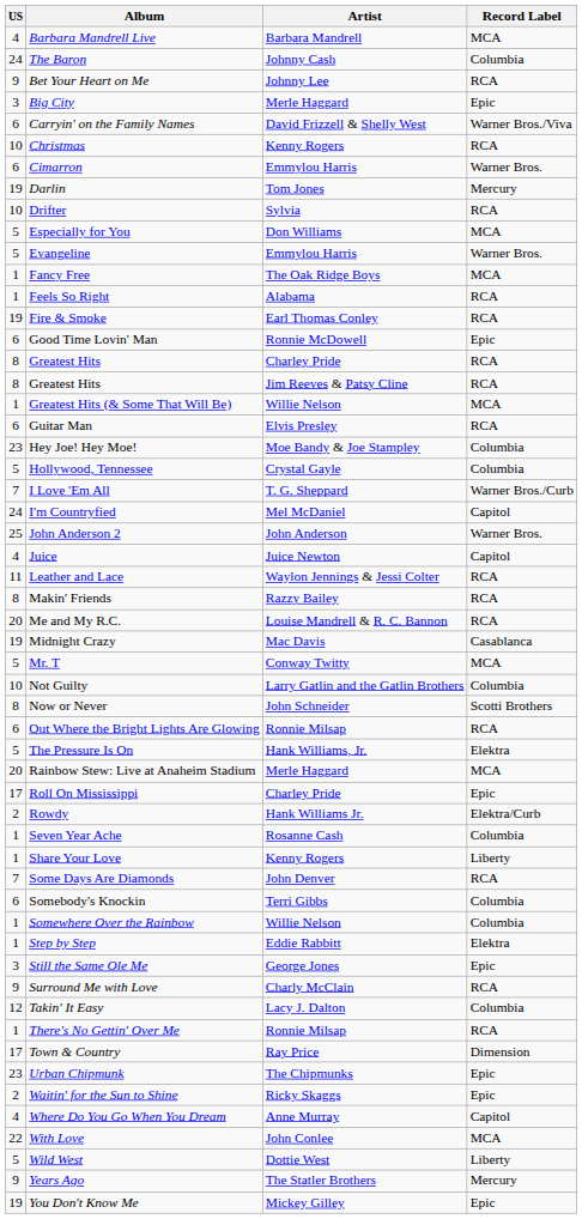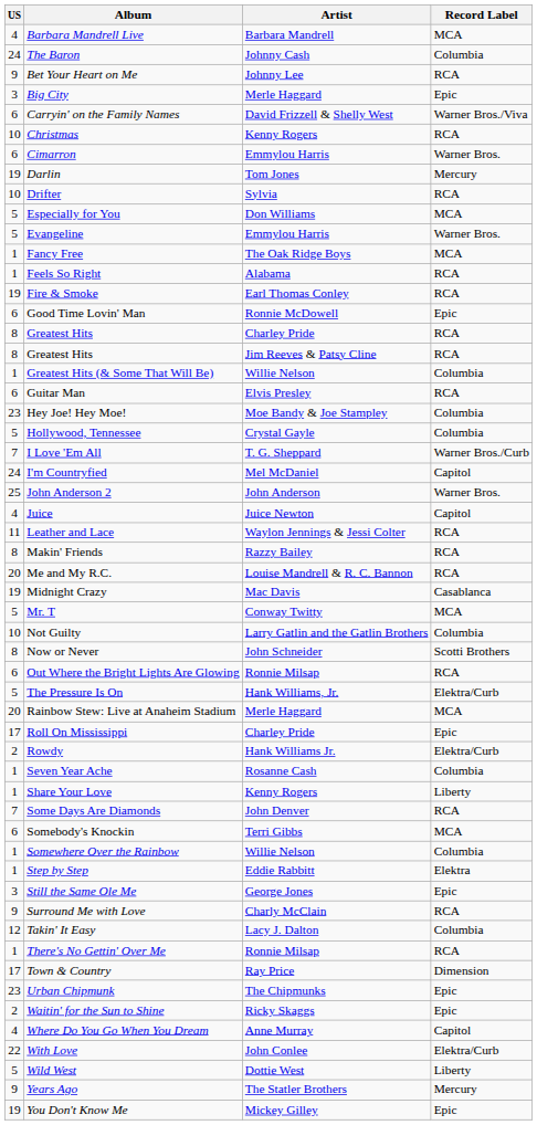 <table class="wikitable sortable">
 <tr>
 <th><small>US</small></th>
 <th>Album</th>
 <th>Artist</th>
 <th>Record Label</th>
 </tr>
 <tr>
 <td align="center">4</td>
 <td><em><a href='#'>Barbara Mandrell Live</a></em></td>
 <td><a href='#'>Barbara Mandrell</a></td>
 <td>MCA</td>
 </tr>
 <tr>
 <td align="center">24</td>
 <td><em><a href='#'>The Baron</a></em></td>
 <td><a href='#'>Johnny Cash</a></td>
 <td>Columbia</td>
 </tr>
 <tr>
 <td align="center">9</td>
 <td><em>Bet Your Heart on Me</em></td>
 <td><a href='#'>Johnny Lee</a></td>
 <td>RCA</td>
 </tr>
 <tr>
 <td align="center">3</td>
 <td><em><a href='#'>Big City</a></em></td>
 <td><a href='#'>Merle Haggard</a></td>
 <td>Epic</td>
 </tr>
 <tr>
 <td align="center">6</td>
 <td><em>Carryin' on the Family Names</em></td>
 <td><a href='#'>David Frizzell</a> & <a href='#'>Shelly West</a></td>
 <td>Warner Bros./Viva</td>
 </tr>
 <tr>
 <td align="center">10</td>
 <td><em><a href='#'>Christmas</a></em></td>
 <td><a href='#'>Kenny Rogers</a></td>
 <td>RCA</td>
 </tr>
 <tr>
 <td align="center">6</td>
 <td><em><a href='#'>Cimarron</a></em></td>
 <td><a href='#'>Emmylou Harris</a></td>
 <td>Warner Bros.</td>
 </tr>
 <tr>
 <td align="center">19</td>
 <td><em>Darlin<strong></td>
 <td><a href='#'>Tom Jones</a></td>
 <td>Mercury</td>
 </tr>
 <tr>
 <td align="center">10</td>
 <td></em><a href='#'>Drifter</a><em></td>
 <td><a href='#'>Sylvia</a></td>
 <td>RCA</td>
 </tr>
 <tr>
 <td align="center">5</td>
 <td></em><a href='#'>Especially for You</a><em></td>
 <td><a href='#'>Don Williams</a></td>
 <td>MCA</td>
 </tr>
 <tr>
 <td align="center">5</td>
 <td></em><a href='#'>Evangeline</a><em></td>
 <td><a href='#'>Emmylou Harris</a></td>
 <td>Warner Bros.</td>
 </tr>
 <tr>
 <td align="center">1</td>
 <td></em><a href='#'>Fancy Free</a><em></td>
 <td><a href='#'>The Oak Ridge Boys</a></td>
 <td>MCA</td>
 </tr>
 <tr>
 <td align="center">1</td>
 <td></em><a href='#'>Feels So Right</a><em></td>
 <td><a href='#'>Alabama</a></td>
 <td>RCA</td>
 </tr>
 <tr>
 <td align="center">19</td>
 <td></em><a href='#'>Fire & Smoke</a><em></td>
 <td><a href='#'>Earl Thomas Conley</a></td>
 <td>RCA</td>
 </tr>
 <tr>
 <td align="center">6</td>
 <td></em>Good Time Lovin' Man<em></td>
 <td><a href='#'>Ronnie McDowell</a></td>
 <td>Epic</td>
 </tr>
 <tr>
 <td align="center">8</td>
 <td></em><a href='#'>Greatest Hits</a><em></td>
 <td><a href='#'>Charley Pride</a></td>
 <td>RCA</td>
 </tr>
 <tr>
 <td align="center">8</td>
 <td></em>Greatest Hits<em></td>
 <td><a href='#'>Jim Reeves</a> & <a href='#'>Patsy Cline</a></td>
 <td>RCA</td>
 </tr>
 <tr>
 <td align="center">1</td>
 <td></em><a href='#'>Greatest Hits (& Some That Will Be)</a><em></td>
 <td><a href='#'>Willie Nelson</a></td>
-<td>MCA</td>
+<td>Columbia</td>
 </tr>
 <tr>
 <td align="center">6</td>
 <td></em>Guitar Man<em></td>
 <td><a href='#'>Elvis Presley</a></td>
 <td>RCA</td>
 </tr>
 <tr>
 <td align="center">23</td>
 <td></em>Hey Joe! Hey Moe!<em></td>
 <td><a href='#'>Moe Bandy</a> & <a href='#'>Joe Stampley</a></td>
 <td>Columbia</td>
 </tr>
 <tr>
 <td align="center">5</td>
 <td></em><a href='#'>Hollywood, Tennessee</a><em></td>
 <td><a href='#'>Crystal Gayle</a></td>
 <td>Columbia</td>
 </tr>
 <tr>
 <td align="center">7</td>
 <td></em><a href='#'>I Love 'Em All</a><em></td>
 <td><a href='#'>T. G. Sheppard</a></td>
 <td>Warner Bros./Curb</td>
 </tr>
 <tr>
 <td align="center">24</td>
 <td></em><a href='#'>I'm Countryfied</a><em></td>
 <td><a href='#'>Mel McDaniel</a></td>
 <td>Capitol</td>
 </tr>
 <tr>
 <td align="center">25</td>
 <td></em><a href='#'>John Anderson 2</a><em></td>
 <td><a href='#'>John Anderson</a></td>
 <td>Warner Bros.</td>
 </tr>
 <tr>
 <td align="center">4</td>
 <td></em><a href='#'>Juice</a><em></td>
 <td><a href='#'>Juice Newton</a></td>
 <td>Capitol</td>
 </tr>
 <tr>
 <td align="center">11</td>
 <td></em><a href='#'>Leather and Lace</a><em></td>
 <td><a href='#'>Waylon Jennings</a> & <a href='#'>Jessi Colter</a></td>
 <td>RCA</td>
 </tr>
 <tr>
 <td align="center">8</td>
 <td></em>Makin' Friends<em></td>
 <td><a href='#'>Razzy Bailey</a></td>
 <td>RCA</td>
 </tr>
 <tr>
 <td align="center">20</td>
 <td></em>Me and My R.C.<em></td>
 <td><a href='#'>Louise Mandrell</a> & <a href='#'>R. C. Bannon</a></td>
 <td>RCA</td>
 </tr>
 <tr>
 <td align="center">19</td>
 <td></em>Midnight Crazy<em></td>
 <td><a href='#'>Mac Davis</a></td>
 <td>Casablanca</td>
 </tr>
 <tr>
 <td align="center">5</td>
 <td></em><a href='#'>Mr. T</a><em></td>
 <td><a href='#'>Conway Twitty</a></td>
 <td>MCA</td>
 </tr>
 <tr>
 <td align="center">10</td>
 <td></em>Not Guilty<em></td>
 <td><a href='#'>Larry Gatlin and the Gatlin Brothers</a></td>
 <td>Columbia</td>
 </tr>
 <tr>
 <td align="center">8</td>
 <td></em>Now or Never<em></td>
 <td><a href='#'>John Schneider</a></td>
 <td>Scotti Brothers</td>
 </tr>
 <tr>
 <td align="center">6</td>
 <td></em><a href='#'>Out Where the Bright Lights Are Glowing</a><em></td>
 <td><a href='#'>Ronnie Milsap</a></td>
 <td>RCA</td>
 </tr>
 <tr>
 <td align="center">5</td>
 <td></em><a href='#'>The Pressure Is On</a><em></td>
 <td><a href='#'>Hank Williams, Jr.</a></td>
-<td>Elektra</td>
+<td>Elektra/Curb</td>
 </tr>
 <tr>
 <td align="center">20</td>
 <td></em>Rainbow Stew: Live at Anaheim Stadium<em></td>
 <td><a href='#'>Merle Haggard</a></td>
 <td>MCA</td>
 </tr>
 <tr>
 <td align="center">17</td>
 <td></em><a href='#'>Roll On Mississippi</a><em></td>
 <td><a href='#'>Charley Pride</a></td>
 <td>Epic</td>
 </tr>
 <tr>
 <td align="center">2</td>
 <td></em><a href='#'>Rowdy</a><em></td>
 <td><a href='#'>Hank Williams Jr.</a></td>
 <td>Elektra/Curb</td>
 </tr>
 <tr>
 <td align="center">1</td>
 <td></em><a href='#'>Seven Year Ache</a><em></td>
 <td><a href='#'>Rosanne Cash</a></td>
 <td>Columbia</td>
 </tr>
 <tr>
 <td align="center">1</td>
 <td></em><a href='#'>Share Your Love</a><em></td>
 <td><a href='#'>Kenny Rogers</a></td>
 <td>Liberty</td>
 </tr>
 <tr>
 <td align="center">7</td>
 <td></em><a href='#'>Some Days Are Diamonds</a><em></td>
 <td><a href='#'>John Denver</a></td>
 <td>RCA</td>
 </tr>
 <tr>
 <td align="center">6</td>
 <td></em>Somebody's Knockin</strong></td>
 <td><a href='#'>Terri Gibbs</a></td>
-<td>Columbia</td>
+<td>MCA</td>
 </tr>
 <tr>
 <td align="center">1</td>
 <td><em><a href='#'>Somewhere Over the Rainbow</a></em></td>
 <td><a href='#'>Willie Nelson</a></td>
 <td>Columbia</td>
 </tr>
 <tr>
 <td align="center">1</td>
 <td><em><a href='#'>Step by Step</a></em></td>
 <td><a href='#'>Eddie Rabbitt</a></td>
 <td>Elektra</td>
 </tr>
 <tr>
 <td align="center">3</td>
 <td><em><a href='#'>Still the Same Ole Me</a></em></td>
 <td><a href='#'>George Jones</a></td>
 <td>Epic</td>
 </tr>
 <tr>
 <td align="center">9</td>
 <td><em>Surround Me with Love</em></td>
 <td><a href='#'>Charly McClain</a></td>
 <td>RCA</td>
 </tr>
 <tr>
 <td align="center">12</td>
 <td><em>Takin' It Easy</em></td>
 <td><a href='#'>Lacy J. Dalton</a></td>
 <td>Columbia</td>
 </tr>
 <tr>
 <td align="center">1</td>
 <td><em><a href='#'>There's No Gettin' Over Me</a></em></td>
 <td><a href='#'>Ronnie Milsap</a></td>
 <td>RCA</td>
 </tr>
 <tr>
 <td align="center">17</td>
 <td><em>Town & Country</em></td>
 <td><a href='#'>Ray Price</a></td>
 <td>Dimension</td>
 </tr>
 <tr>
 <td align="center">23</td>
 <td><em><a href='#'>Urban Chipmunk</a></em></td>
 <td><a href='#'>The Chipmunks</a></td>
 <td>Epic</td>
 </tr>
 <tr>
 <td align="center">2</td>
 <td><em><a href='#'>Waitin' for the Sun to Shine</a></em></td>
 <td><a href='#'>Ricky Skaggs</a></td>
 <td>Epic</td>
 </tr>
 <tr>
 <td align="center">4</td>
 <td><em><a href='#'>Where Do You Go When You Dream</a></em></td>
 <td><a href='#'>Anne Murray</a></td>
 <td>Capitol</td>
 </tr>
 <tr>
 <td align="center">22</td>
 <td><em><a href='#'>With Love</a></em></td>
 <td><a href='#'>John Conlee</a></td>
-<td>MCA</td>
+<td>Elektra/Curb</td>
 </tr>
 <tr>
 <td align="center">5</td>
 <td><em><a href='#'>Wild West</a></em></td>
 <td><a href='#'>Dottie West</a></td>
 <td>Liberty</td>
 </tr>
 <tr>
 <td align="center">9</td>
 <td><em><a href='#'>Years Ago</a></em></td>
 <td><a href='#'>The Statler Brothers</a></td>
 <td>Mercury</td>
 </tr>
 <tr>
 <td align="center">19</td>
 <td><em>You Don't Know Me</em></td>
 <td><a href='#'>Mickey Gilley</a></td>
 <td>Epic</td>
 </tr>
 </table>
